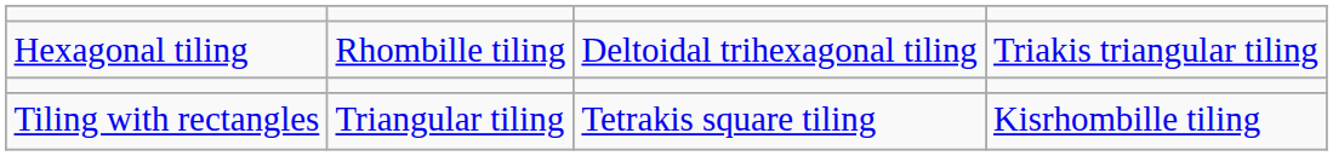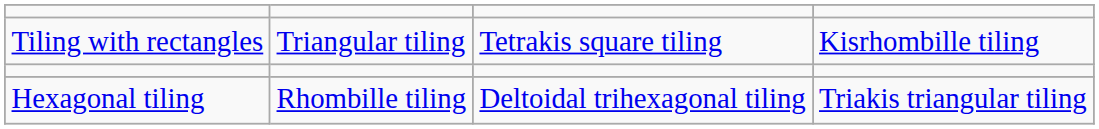 <table class="wikitable">
+<tr>
+<td></td>
+<td></td>
+<td></td>
+<td></td>
+</tr>
+<tr>
+<td><a href='#'>Tiling with rectangles</a></td>
+<td><a href='#'>Triangular tiling</a></td>
+<td><a href='#'>Tetrakis square tiling</a></td>
+<td><a href='#'>Kisrhombille tiling</a></td>
+</tr>
 <tr>
 <td></td>
 <td></td>
 <td></td>
 <td></td>
 </tr>
 <tr>
 <td><a href='#'>Hexagonal tiling</a></td>
 <td><a href='#'>Rhombille tiling</a></td>
 <td><a href='#'>Deltoidal trihexagonal tiling</a></td>
 <td><a href='#'>Triakis triangular tiling</a></td>
 </tr>
-<tr>
-<td></td>
-<td></td>
-<td></td>
-<td></td>
-</tr>
-<tr>
-<td><a href='#'>Tiling with rectangles</a></td>
-<td><a href='#'>Triangular tiling</a></td>
-<td><a href='#'>Tetrakis square tiling</a></td>
-<td><a href='#'>Kisrhombille tiling</a></td>
-</tr>
 </table>
